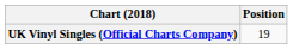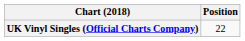 <table class="wikitable plainrowheaders sortable" style="text-align:center">
 <tr>
 <th scope="col">Chart (2018)</th>
 <th scope="col">Position</th>
 </tr>
 <tr>
 <th scope="row">UK Vinyl Singles (<a href='#'>Official Charts Company</a>)</th>
-<td>19</td>
+<td>22</td>
 </tr>
 </table>
